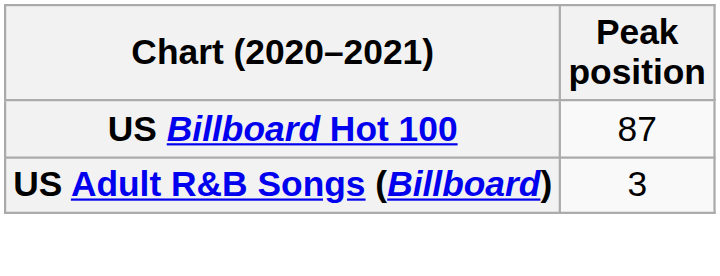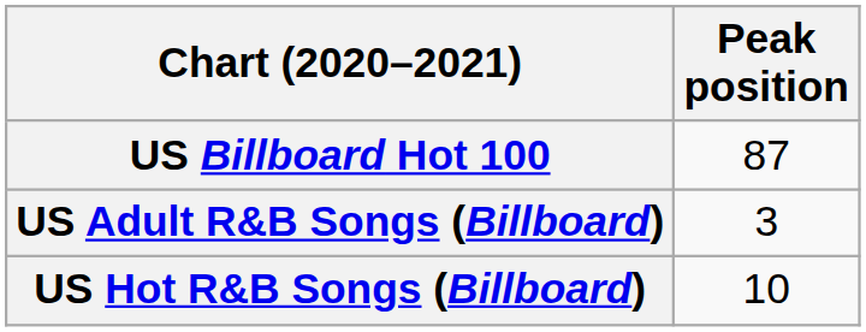 <table class="wikitable sortable plainrowheaders" style="text-align:center">
 <tr>
 <th scope="col">Chart (2020–2021)</th>
 <th scope="col">Peak<br>position</th>
 </tr>
 <tr>
 <th scope="row">US <a href='#'><em>Billboard</em> Hot 100</a></th>
 <td>87</td>
 </tr>
 <tr>
 <th scope="row">US <a href='#'>Adult R&B Songs</a> (<em><a href='#'>Billboard</a></em>)</th>
 <td>3</td>
 </tr>
+<tr>
+<th scope="row">US <a href='#'>Hot R&B Songs</a> (<em><a href='#'>Billboard</a></em>)</th>
+<td>10</td>
+</tr>
 </table>
